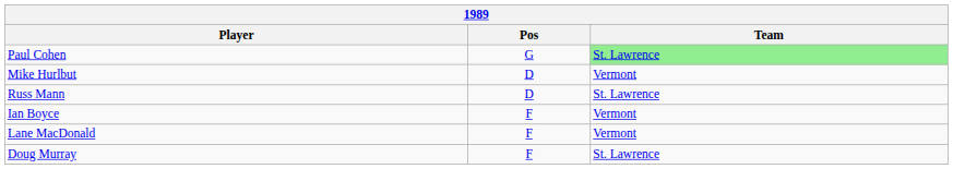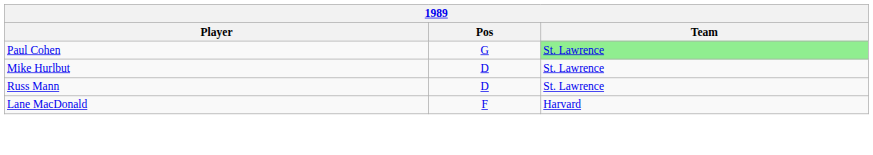 <table class="wikitable" width=95%>
 <tr>
 <th colspan=3><a href='#'>1989</a></th>
 </tr>
 <tr>
 <th>Player</th>
 <th>Pos</th>
 <th>Team</th>
 </tr>
 <tr>
 <td><a href='#'>Paul Cohen</a></td>
 <td align=center><a href='#'>G</a></td>
 <td style="background: lightgreen;"><a href='#'>St. Lawrence</a></td>
 </tr>
 <tr>
 <td><a href='#'>Mike Hurlbut</a></td>
 <td align=center><a href='#'>D</a></td>
-<td><a href='#'>Vermont</a></td>
+<td><a href='#'>St. Lawrence</a></td>
 </tr>
 <tr>
 <td><a href='#'>Russ Mann</a></td>
 <td align=center><a href='#'>D</a></td>
 <td><a href='#'>St. Lawrence</a></td>
 </tr>
 <tr>
-<td><a href='#'>Ian Boyce</a></td>
-<td align=center><a href='#'>F</a></td>
-<td><a href='#'>Vermont</a></td>
-</tr>
-<tr>
 <td><a href='#'>Lane MacDonald</a></td>
 <td align=center><a href='#'>F</a></td>
-<td><a href='#'>Vermont</a></td>
-</tr>
-<tr>
-<td><a href='#'>Doug Murray</a></td>
-<td align=center><a href='#'>F</a></td>
-<td><a href='#'>St. Lawrence</a></td>
+<td><a href='#'>Harvard</a></td>
 </tr>
 </table>
